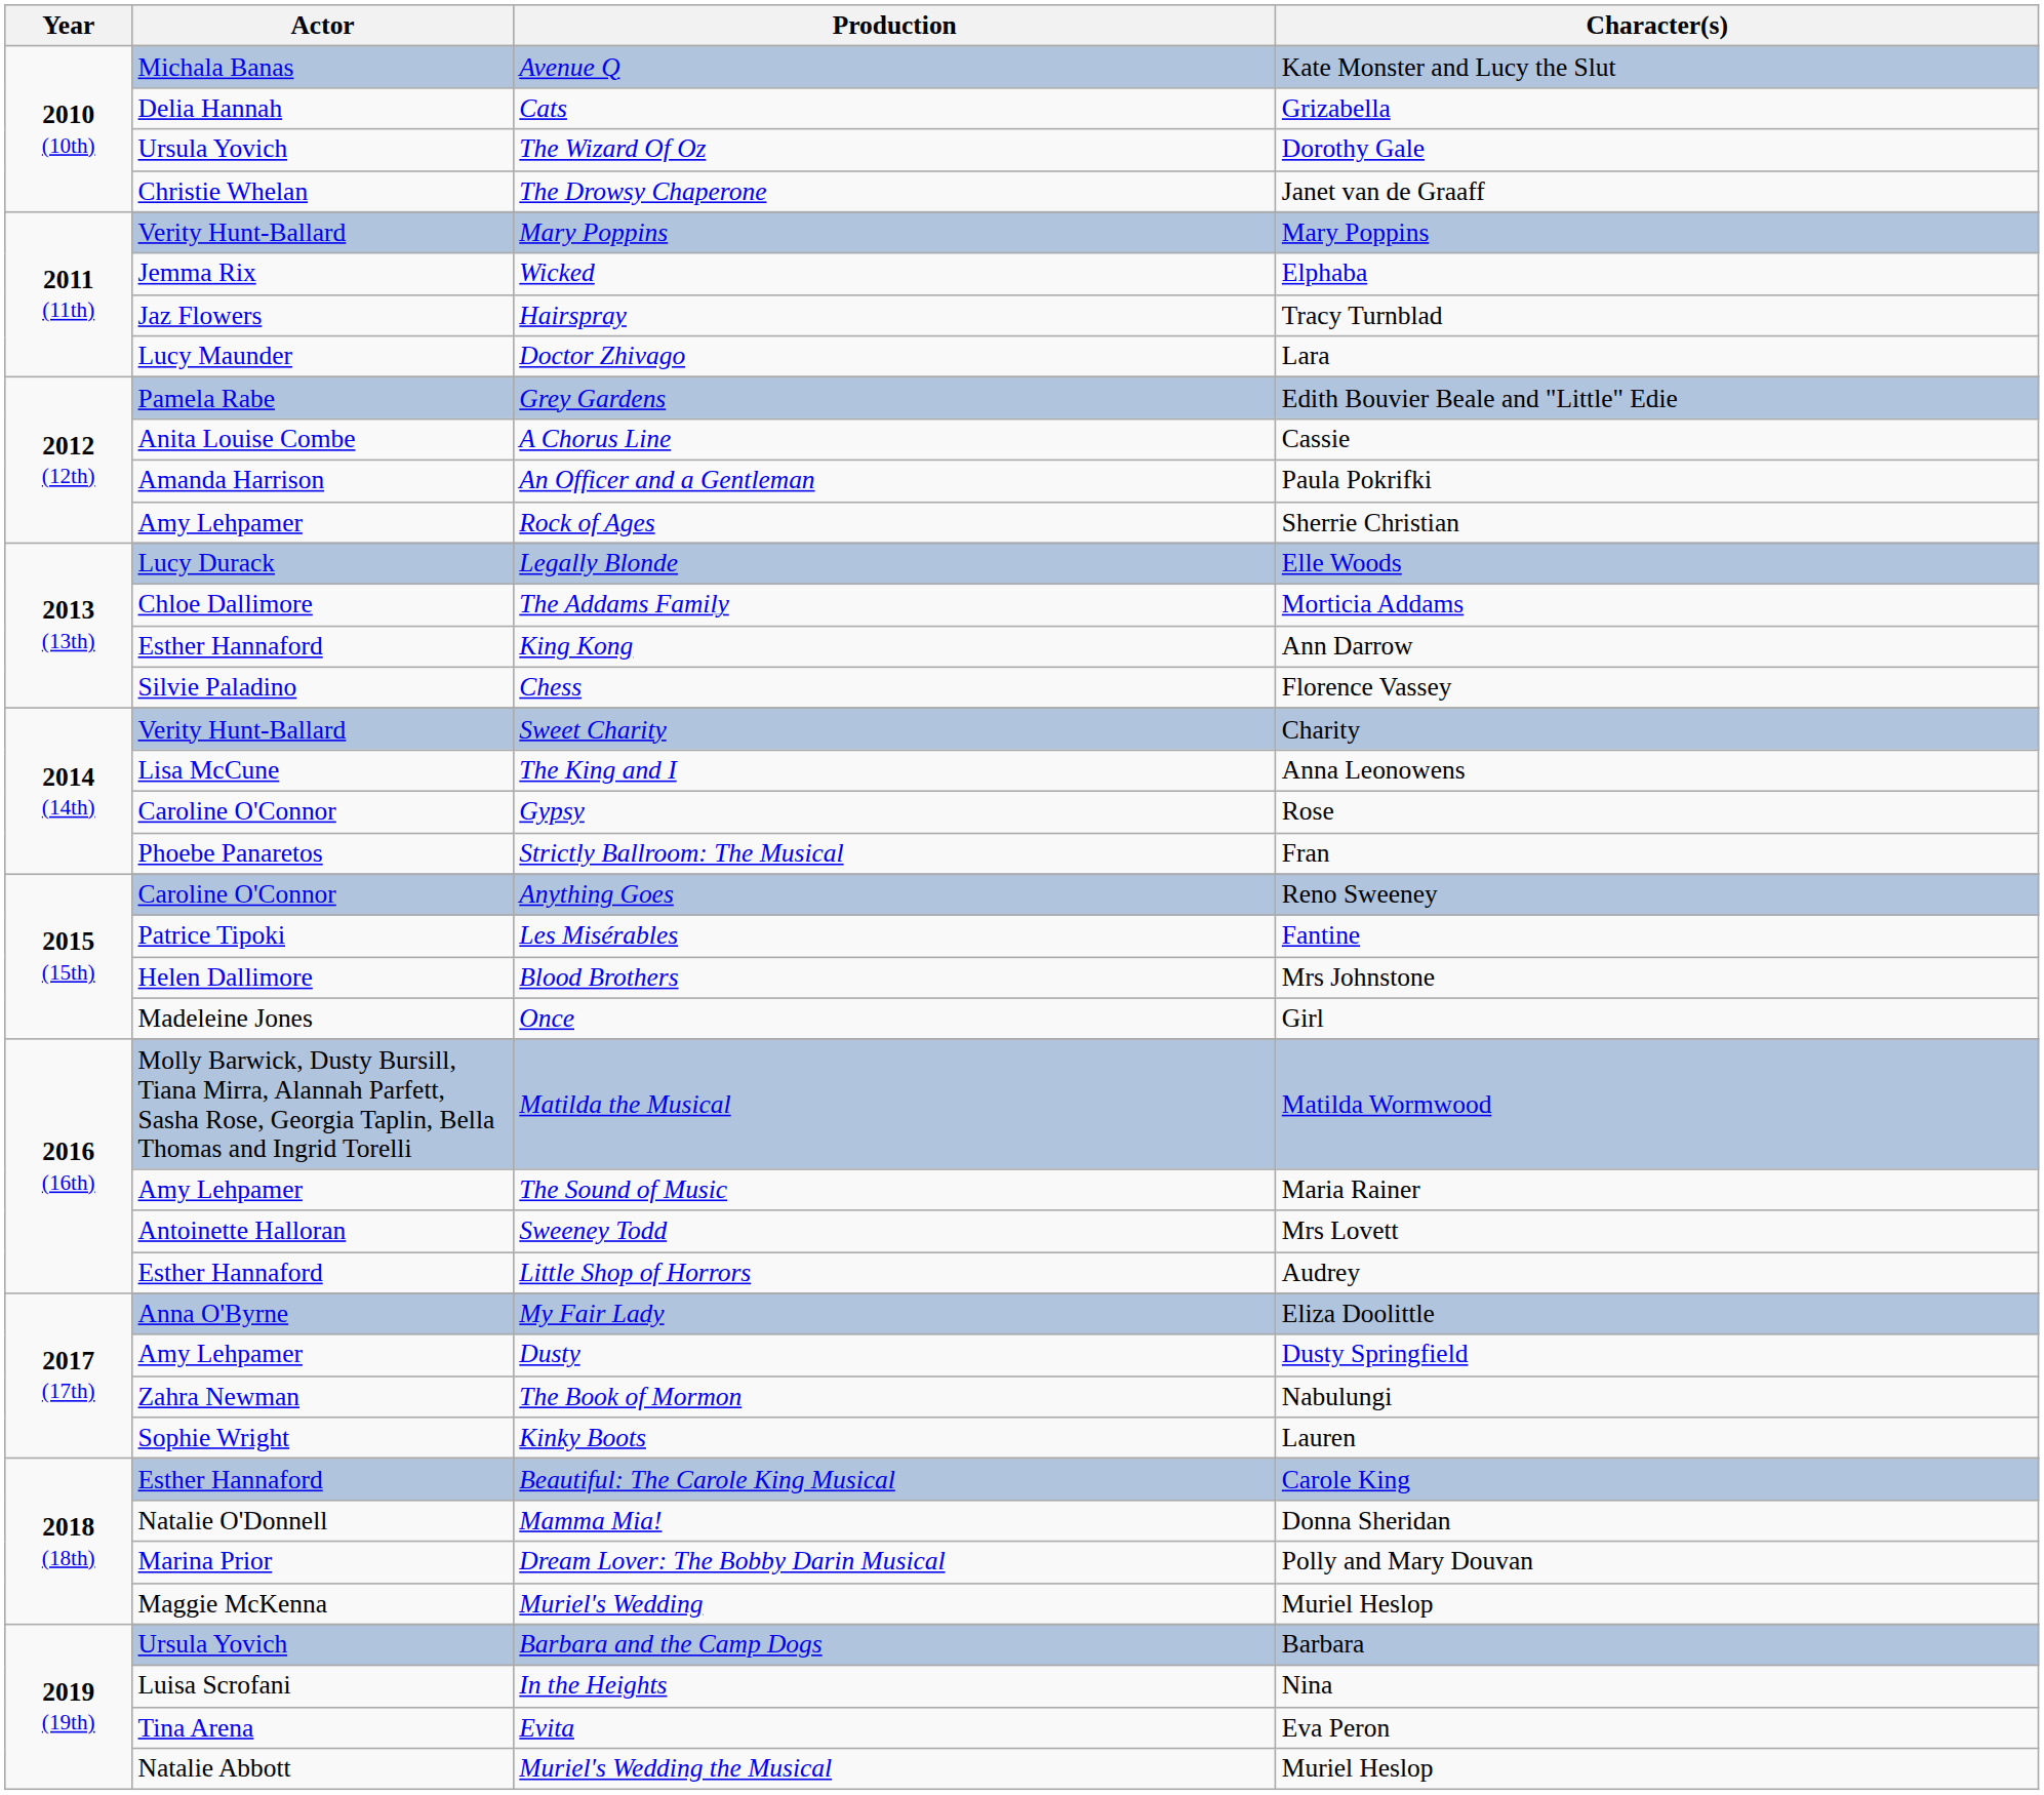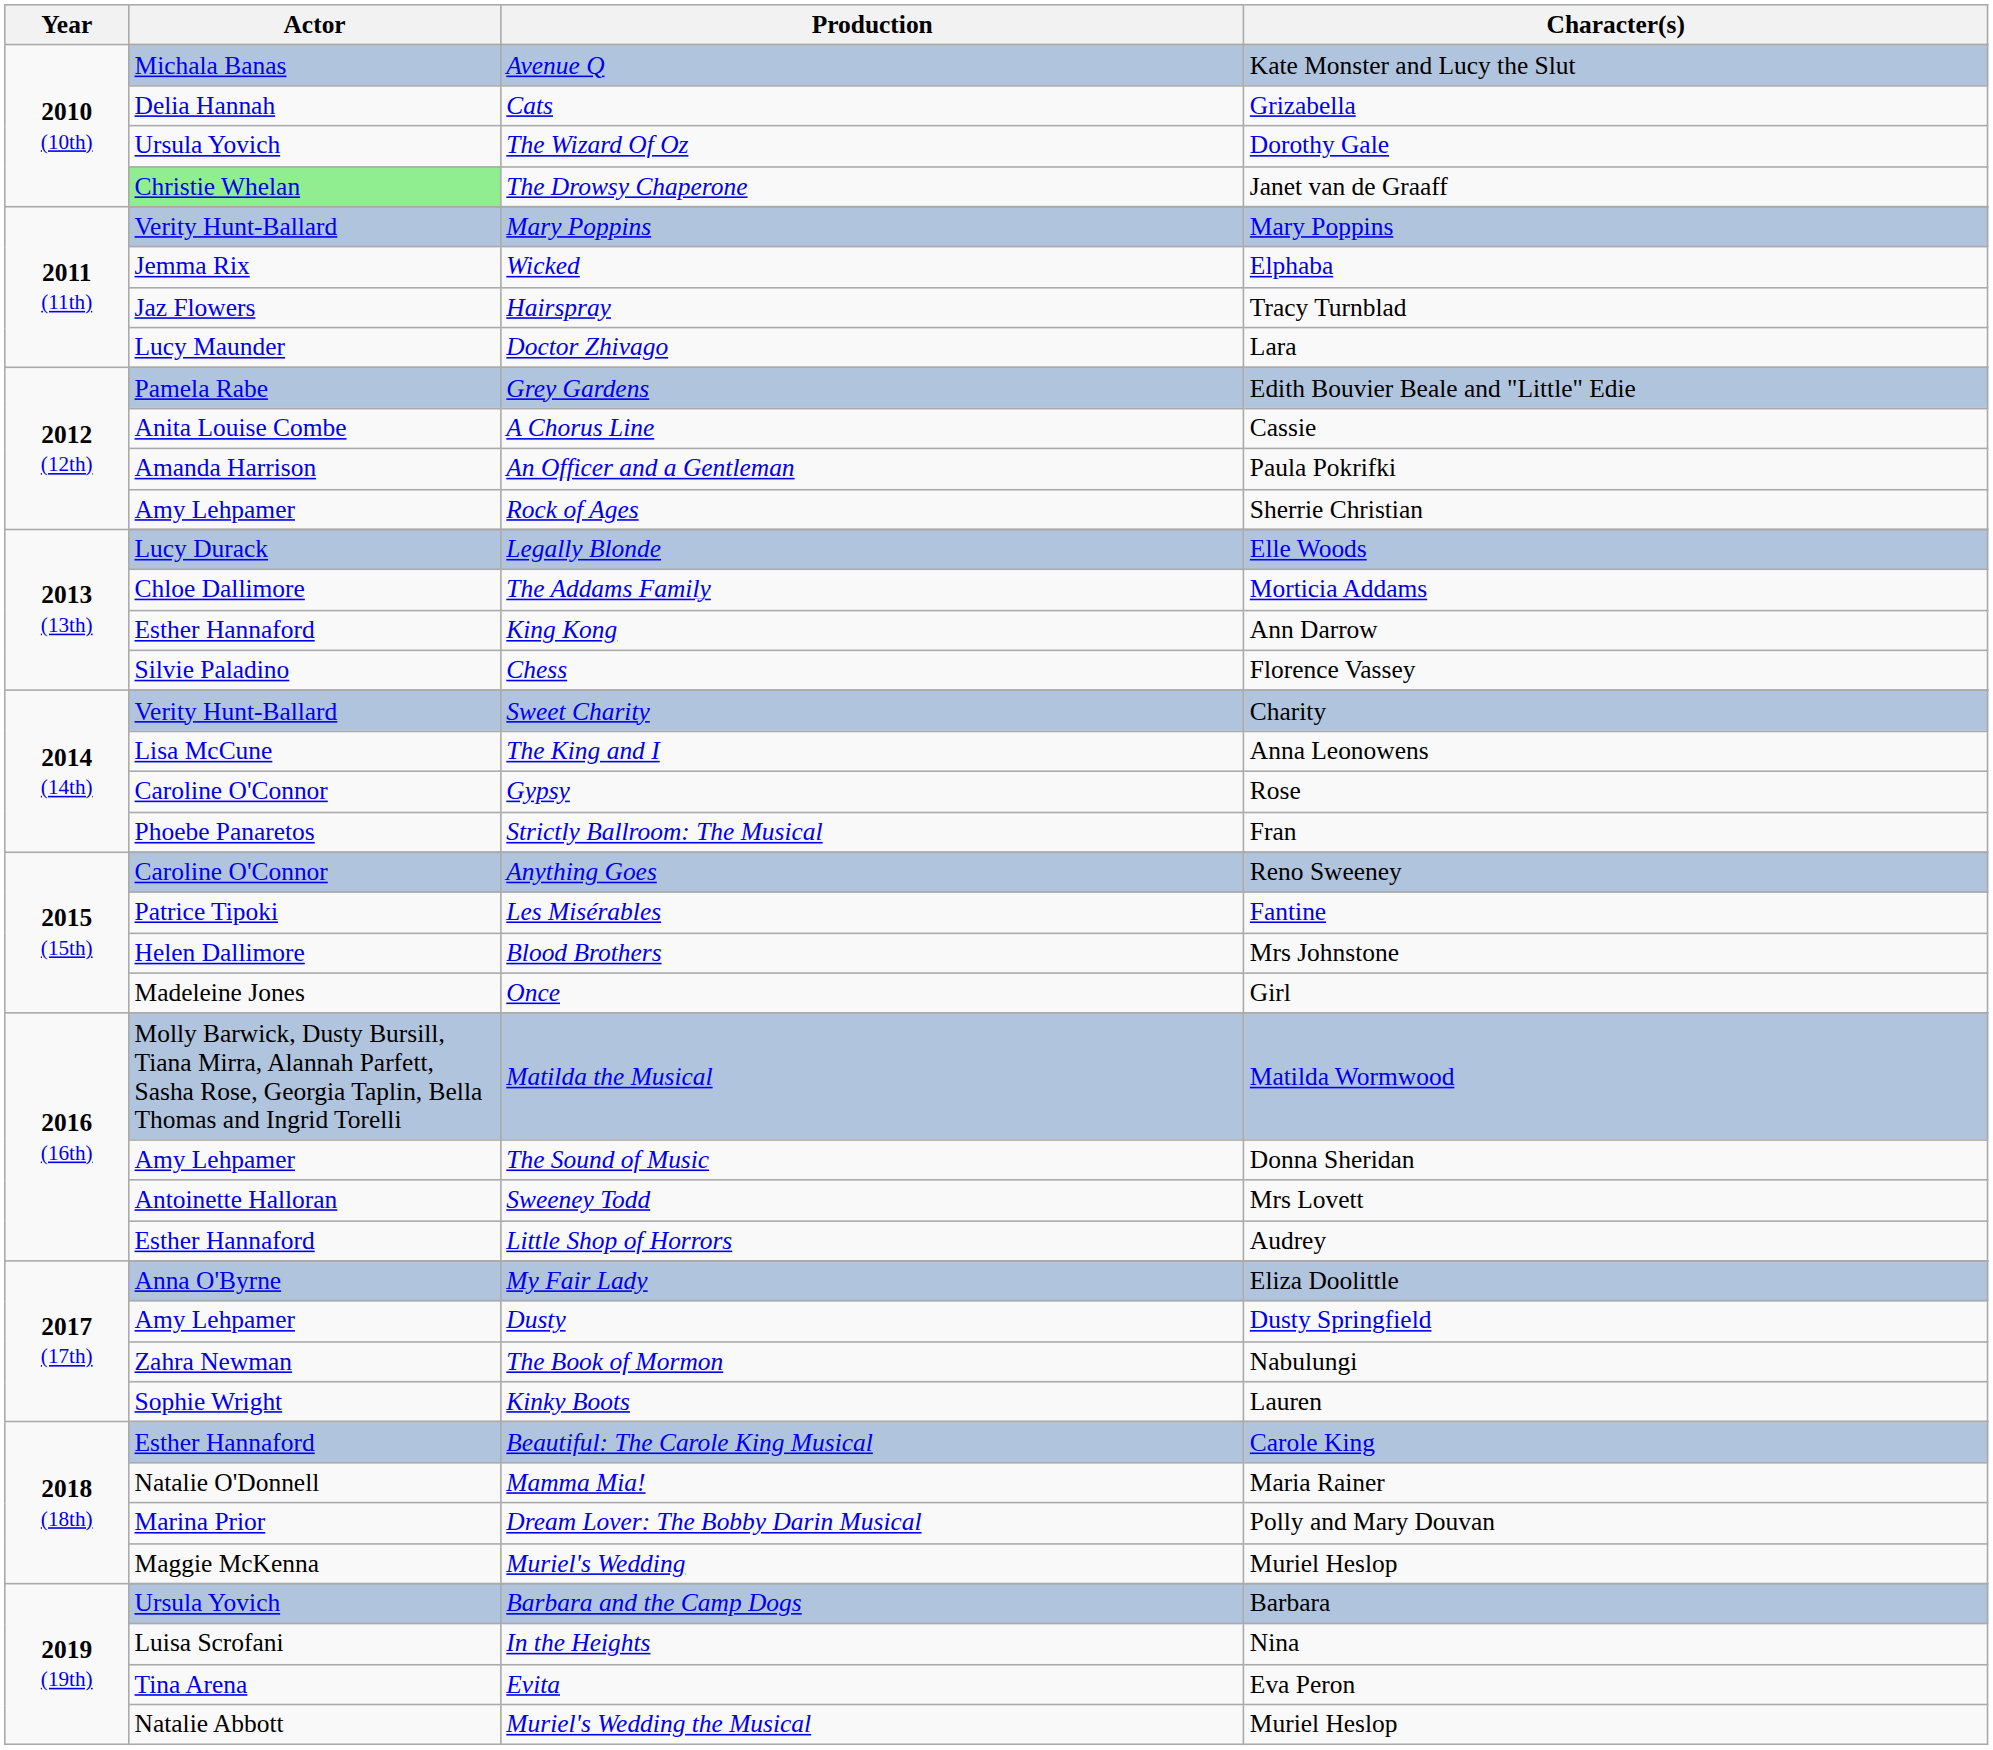 <table class="sortable wikitable">
 <tr>
 <th width="5%">Year</th>
 <th width="15%">Actor</th>
 <th width="30%">Production</th>
 <th width="30%">Character(s)</th>
 </tr>
 <tr>
 <td rowspan="5" align="center"><strong>2010</strong><br><small><a href='#'>(10th)</a></small></td>
 </tr>
 <tr style="background:#B0C4DE">
 <td><a href='#'>Michala Banas</a></td>
 <td><em><a href='#'>Avenue Q</a></em></td>
 <td>Kate Monster and Lucy the Slut</td>
 </tr>
 <tr>
 <td><a href='#'>Delia Hannah</a></td>
 <td><em><a href='#'>Cats</a></em></td>
 <td><a href='#'>Grizabella</a></td>
 </tr>
 <tr>
 <td><a href='#'>Ursula Yovich</a></td>
 <td><em><a href='#'>The Wizard Of Oz</a></em></td>
 <td><a href='#'>Dorothy Gale</a></td>
 </tr>
 <tr>
-<td><a href='#'>Christie Whelan</a></td>
+<td style="background: lightgreen;"><a href='#'>Christie Whelan</a></td>
 <td><em><a href='#'>The Drowsy Chaperone</a></em></td>
 <td>Janet van de Graaff</td>
 </tr>
 <tr>
 <td rowspan="5" align="center"><strong>2011</strong><br><small><a href='#'>(11th)</a></small></td>
 </tr>
 <tr style="background:#B0C4DE">
 <td><a href='#'>Verity Hunt-Ballard</a></td>
 <td><em><a href='#'>Mary Poppins</a></em></td>
 <td><a href='#'>Mary Poppins</a></td>
 </tr>
 <tr>
 <td><a href='#'>Jemma Rix</a></td>
 <td><em><a href='#'>Wicked</a></em></td>
 <td><a href='#'>Elphaba</a></td>
 </tr>
 <tr>
 <td><a href='#'>Jaz Flowers</a></td>
 <td><em><a href='#'>Hairspray</a></em></td>
 <td>Tracy Turnblad</td>
 </tr>
 <tr>
 <td><a href='#'>Lucy Maunder</a></td>
 <td><em><a href='#'>Doctor Zhivago</a></em></td>
 <td>Lara</td>
 </tr>
 <tr>
 <td rowspan="5" align="center"><strong>2012</strong><br><small><a href='#'>(12th)</a></small></td>
 </tr>
 <tr style="background:#B0C4DE">
 <td><a href='#'>Pamela Rabe</a></td>
 <td><em><a href='#'>Grey Gardens</a></em></td>
 <td>Edith Bouvier Beale and "Little" Edie</td>
 </tr>
 <tr>
 <td><a href='#'>Anita Louise Combe</a></td>
 <td><em><a href='#'>A Chorus Line</a></em></td>
 <td>Cassie</td>
 </tr>
 <tr>
 <td><a href='#'>Amanda Harrison</a></td>
 <td><em><a href='#'>An Officer and a Gentleman</a></em></td>
 <td>Paula Pokrifki</td>
 </tr>
 <tr>
 <td><a href='#'>Amy Lehpamer</a></td>
 <td><em><a href='#'>Rock of Ages</a></em></td>
 <td>Sherrie Christian</td>
 </tr>
 <tr>
 <td rowspan="5" align="center"><strong>2013</strong><br><small><a href='#'>(13th)</a></small></td>
 </tr>
 <tr style="background:#B0C4DE">
 <td><a href='#'>Lucy Durack</a></td>
 <td><em><a href='#'>Legally Blonde</a></em></td>
 <td><a href='#'>Elle Woods</a></td>
 </tr>
 <tr>
 <td><a href='#'>Chloe Dallimore</a></td>
 <td><em><a href='#'>The Addams Family</a></em></td>
 <td><a href='#'>Morticia Addams</a></td>
 </tr>
 <tr>
 <td><a href='#'>Esther Hannaford</a></td>
 <td><em><a href='#'>King Kong</a></em></td>
 <td>Ann Darrow</td>
 </tr>
 <tr>
 <td><a href='#'>Silvie Paladino</a></td>
 <td><em><a href='#'>Chess</a></em></td>
 <td>Florence Vassey</td>
 </tr>
 <tr>
 <td rowspan="5" align="center"><strong>2014</strong><br><small><a href='#'>(14th)</a></small></td>
 </tr>
 <tr style="background:#B0C4DE">
 <td><a href='#'>Verity Hunt-Ballard</a></td>
 <td><em><a href='#'>Sweet Charity</a></em></td>
 <td>Charity</td>
 </tr>
 <tr>
 <td><a href='#'>Lisa McCune</a></td>
 <td><em><a href='#'>The King and I</a></em></td>
 <td>Anna Leonowens</td>
 </tr>
 <tr>
 <td><a href='#'>Caroline O'Connor</a></td>
 <td><em><a href='#'>Gypsy</a></em></td>
 <td>Rose</td>
 </tr>
 <tr>
 <td><a href='#'>Phoebe Panaretos</a></td>
 <td><em><a href='#'>Strictly Ballroom: The Musical</a></em></td>
 <td>Fran</td>
 </tr>
 <tr>
 <td rowspan="5" align="center"><strong>2015</strong><br><small><a href='#'>(15th)</a></small></td>
 </tr>
 <tr style="background:#B0C4DE">
 <td><a href='#'>Caroline O'Connor</a></td>
 <td><em><a href='#'>Anything Goes</a></em></td>
 <td>Reno Sweeney</td>
 </tr>
 <tr>
 <td><a href='#'>Patrice Tipoki</a></td>
 <td><em><a href='#'>Les Misérables</a></em></td>
 <td><a href='#'>Fantine</a></td>
 </tr>
 <tr>
 <td><a href='#'>Helen Dallimore</a></td>
 <td><em><a href='#'>Blood Brothers</a></em></td>
 <td>Mrs Johnstone</td>
 </tr>
 <tr>
 <td>Madeleine Jones</td>
 <td><em><a href='#'>Once</a></em></td>
 <td>Girl</td>
 </tr>
 <tr>
 <td rowspan="5" align="center"><strong>2016</strong><br><small><a href='#'>(16th)</a></small></td>
 </tr>
 <tr style="background:#B0C4DE">
 <td>Molly Barwick, Dusty Bursill, Tiana Mirra, Alannah Parfett, Sasha Rose, Georgia Taplin, Bella Thomas and Ingrid Torelli</td>
 <td><em><a href='#'>Matilda the Musical</a></em></td>
 <td><a href='#'>Matilda Wormwood</a></td>
 </tr>
 <tr>
 <td><a href='#'>Amy Lehpamer</a></td>
 <td><em><a href='#'>The Sound of Music</a></em></td>
-<td>Maria Rainer</td>
+<td>Donna Sheridan</td>
 </tr>
 <tr>
 <td><a href='#'>Antoinette Halloran</a></td>
 <td><em><a href='#'>Sweeney Todd</a></em></td>
 <td>Mrs Lovett</td>
 </tr>
 <tr>
 <td><a href='#'>Esther Hannaford</a></td>
 <td><em><a href='#'>Little Shop of Horrors</a></em></td>
 <td>Audrey</td>
 </tr>
 <tr>
 <td rowspan="5" align="center"><strong>2017</strong><br><small><a href='#'>(17th)</a></small></td>
 </tr>
 <tr style="background:#B0C4DE">
 <td><a href='#'>Anna O'Byrne</a></td>
 <td><em><a href='#'>My Fair Lady</a></em></td>
 <td>Eliza Doolittle</td>
 </tr>
 <tr>
 <td><a href='#'>Amy Lehpamer</a></td>
 <td><em><a href='#'>Dusty</a></em></td>
 <td><a href='#'>Dusty Springfield</a></td>
 </tr>
 <tr>
 <td><a href='#'>Zahra Newman</a></td>
 <td><em><a href='#'>The Book of Mormon</a></em></td>
 <td>Nabulungi</td>
 </tr>
 <tr>
 <td><a href='#'>Sophie Wright</a></td>
 <td><em><a href='#'>Kinky Boots</a></em></td>
 <td>Lauren</td>
 </tr>
 <tr>
 <td rowspan="5" align="center"><strong>2018</strong><br><small><a href='#'>(18th)</a></small></td>
 </tr>
 <tr style="background:#B0C4DE">
 <td><a href='#'>Esther Hannaford</a></td>
 <td><em><a href='#'>Beautiful: The Carole King Musical</a></em></td>
 <td><a href='#'>Carole King</a></td>
 </tr>
 <tr>
 <td>Natalie O'Donnell</td>
 <td><em><a href='#'>Mamma Mia!</a></em></td>
-<td>Donna Sheridan</td>
+<td>Maria Rainer</td>
 </tr>
 <tr>
 <td><a href='#'>Marina Prior</a></td>
 <td><em><a href='#'>Dream Lover: The Bobby Darin Musical</a></em></td>
 <td>Polly and Mary Douvan</td>
 </tr>
 <tr>
 <td>Maggie McKenna</td>
 <td><em><a href='#'>Muriel's Wedding</a></em></td>
 <td>Muriel Heslop</td>
 </tr>
 <tr>
 <td rowspan="5" align="center"><strong>2019</strong><br><small><a href='#'>(19th)</a></small></td>
 </tr>
 <tr style="background:#B0C4DE">
 <td><a href='#'>Ursula Yovich</a></td>
 <td><em><a href='#'>Barbara and the Camp Dogs</a></em></td>
 <td>Barbara</td>
 </tr>
 <tr>
 <td>Luisa Scrofani</td>
 <td><em><a href='#'>In the Heights</a></em></td>
 <td>Nina</td>
 </tr>
 <tr>
 <td><a href='#'>Tina Arena</a></td>
 <td><em><a href='#'>Evita</a></em></td>
 <td>Eva Peron</td>
 </tr>
 <tr>
 <td>Natalie Abbott</td>
 <td><em><a href='#'>Muriel's Wedding the Musical</a></em></td>
 <td>Muriel Heslop</td>
 </tr>
 </table>
